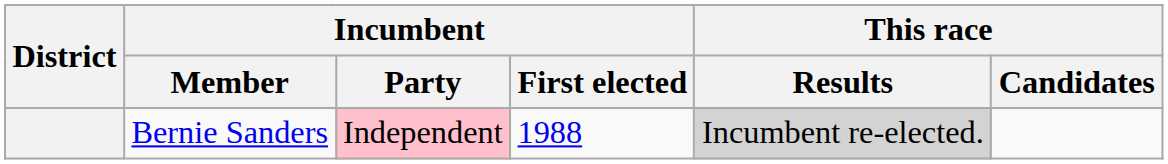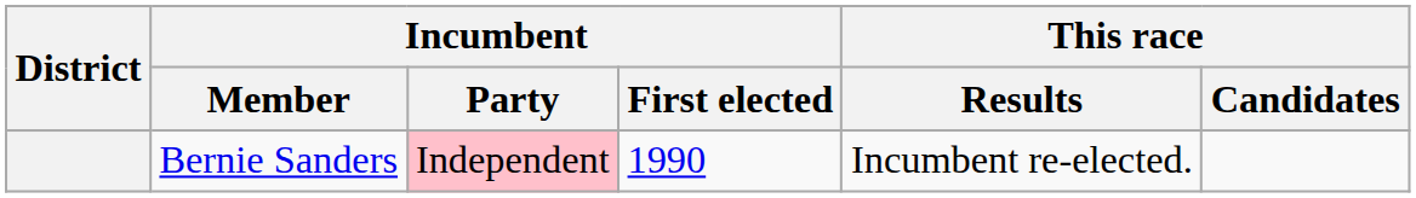 <table class=wikitable>
 <tr>
 <th rowspan=2>District</th>
 <th colspan=3>Incumbent</th>
 <th colspan=2>This race</th>
 </tr>
 <tr>
 <th>Member</th>
 <th>Party</th>
 <th>First elected</th>
 <th>Results</th>
 <th>Candidates</th>
 </tr>
 <tr>
 <th></th>
 <td><a href='#'>Bernie Sanders</a></td>
 <td style="background: pink;">Independent</td>
-<td><a href='#'>1988</a></td>
-<td style="background: lightgrey;">Incumbent re-elected.</td>
+<td><a href='#'>1990</a></td>
+<td>Incumbent re-elected.</td>
 <td nowrap></td>
 </tr>
 </table>
